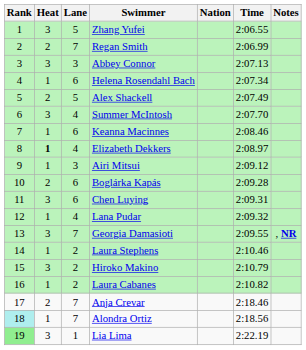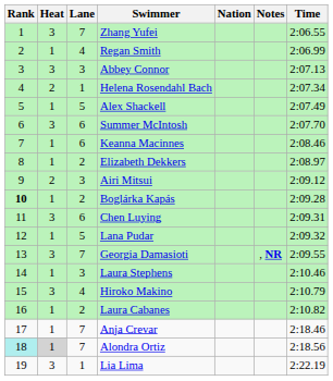 <table class="wikitable sortable mw-collapsible" style="text-align:center">
 <tr>
 <th scope="col">Rank</th>
 <th scope="col">Heat</th>
 <th scope="col">Lane</th>
 <th scope="col">Swimmer</th>
 <th scope="col">Nation</th>
+<th scope="col">Notes</th>
 <th scope="col">Time</th>
-<th scope="col">Notes</th>
 </tr>
 <tr bgcolor=bbf3bb>
 <td>1</td>
 <td>3</td>
-<td>5</td>
+<td>7</td>
 <td align="left"><a href='#'>Zhang Yufei</a></td>
 <td align=left></td>
+<td></td>
 <td>2:06.55</td>
-<td></td>
 </tr>
 <tr bgcolor=bbf3bb>
 <td>2</td>
-<td>2</td>
-<td>7</td>
+<td>1</td>
+<td>4</td>
 <td align="left"><a href='#'>Regan Smith</a></td>
 <td align=left></td>
+<td></td>
 <td>2:06.99</td>
-<td></td>
 </tr>
 <tr bgcolor=bbf3bb>
 <td>3</td>
 <td>3</td>
 <td>3</td>
 <td align="left"><a href='#'>Abbey Connor</a></td>
 <td align=left></td>
+<td></td>
 <td>2:07.13</td>
-<td></td>
 </tr>
 <tr bgcolor=bbf3bb>
 <td>4</td>
+<td>2</td>
 <td>1</td>
-<td>6</td>
 <td align="left"><a href='#'>Helena Rosendahl Bach</a></td>
 <td align=left></td>
+<td></td>
 <td>2:07.34</td>
-<td></td>
 </tr>
 <tr bgcolor=bbf3bb>
 <td>5</td>
-<td>2</td>
+<td>1</td>
 <td>5</td>
 <td align="left"><a href='#'>Alex Shackell</a></td>
 <td align=left></td>
+<td></td>
 <td>2:07.49</td>
-<td></td>
 </tr>
 <tr bgcolor=bbf3bb>
 <td>6</td>
 <td>3</td>
-<td>4</td>
+<td>6</td>
 <td align="left"><a href='#'>Summer McIntosh</a></td>
 <td align=left></td>
+<td></td>
 <td>2:07.70</td>
-<td></td>
 </tr>
 <tr bgcolor=bbf3bb>
 <td>7</td>
 <td>1</td>
 <td>6</td>
 <td align="left"><a href='#'>Keanna Macinnes</a></td>
 <td align=left></td>
+<td></td>
 <td>2:08.46</td>
-<td></td>
 </tr>
 <tr bgcolor=bbf3bb>
 <td>8</td>
-<td><strong>1</strong></td>
-<td>4</td>
+<td>1</td>
+<td>2</td>
 <td align="left"><a href='#'>Elizabeth Dekkers</a></td>
 <td align=left></td>
+<td></td>
 <td>2:08.97</td>
-<td></td>
 </tr>
 <tr bgcolor=bbf3bb>
 <td>9</td>
-<td>1</td>
+<td>2</td>
 <td>3</td>
 <td align="left"><a href='#'>Airi Mitsui</a></td>
 <td align=left></td>
+<td></td>
 <td>2:09.12</td>
-<td></td>
 </tr>
 <tr bgcolor=bbf3bb>
-<td>10</td>
+<td><strong>10</strong></td>
+<td>1</td>
 <td>2</td>
-<td>6</td>
 <td align="left"><a href='#'>Boglárka Kapás</a></td>
 <td align=left></td>
+<td></td>
 <td>2:09.28</td>
-<td></td>
 </tr>
 <tr bgcolor=bbf3bb>
 <td>11</td>
 <td>3</td>
 <td>6</td>
 <td align="left"><a href='#'>Chen Luying</a></td>
 <td align=left></td>
+<td></td>
 <td>2:09.31</td>
-<td></td>
 </tr>
 <tr bgcolor=bbf3bb>
 <td>12</td>
 <td>1</td>
-<td>4</td>
+<td>5</td>
 <td align="left"><a href='#'>Lana Pudar</a></td>
 <td align=left></td>
+<td></td>
 <td>2:09.32</td>
-<td></td>
 </tr>
 <tr bgcolor=bbf3bb>
 <td>13</td>
 <td>3</td>
 <td>7</td>
 <td align="left"><a href='#'>Georgia Damasioti</a></td>
 <td align=left></td>
+<td>, <strong><a href='#'>NR</a></strong></td>
 <td>2:09.55</td>
-<td>, <strong><a href='#'>NR</a></strong></td>
 </tr>
 <tr bgcolor=bbf3bb>
 <td>14</td>
 <td>1</td>
-<td>2</td>
+<td>3</td>
 <td align="left"><a href='#'>Laura Stephens</a></td>
 <td align=left></td>
+<td></td>
 <td>2:10.46</td>
-<td></td>
 </tr>
 <tr bgcolor=bbf3bb>
 <td>15</td>
 <td>3</td>
-<td>2</td>
+<td>4</td>
 <td align="left"><a href='#'>Hiroko Makino</a></td>
 <td align=left></td>
+<td></td>
 <td>2:10.79</td>
-<td></td>
 </tr>
 <tr bgcolor=bbf3bb>
 <td>16</td>
 <td>1</td>
 <td>2</td>
 <td align="left"><a href='#'>Laura Cabanes</a></td>
 <td align=left></td>
+<td></td>
 <td>2:10.82</td>
-<td></td>
 </tr>
 <tr>
 <td>17</td>
-<td>2</td>
+<td>1</td>
 <td>7</td>
 <td align="left"><a href='#'>Anja Crevar</a></td>
 <td align=left></td>
+<td></td>
 <td>2:18.46</td>
-<td></td>
 </tr>
 <tr>
 <td style="background: paleturquoise;">18</td>
-<td>1</td>
+<td style="background: lightgrey;">1</td>
 <td>7</td>
 <td align="left"><a href='#'>Alondra Ortiz</a></td>
 <td align=left></td>
+<td></td>
 <td>2:18.56</td>
-<td></td>
 </tr>
 <tr>
-<td style="background: lightgreen;">19</td>
+<td>19</td>
 <td>3</td>
 <td>1</td>
 <td align="left"><a href='#'>Lia Lima</a></td>
 <td align=left></td>
+<td></td>
 <td>2:22.19</td>
-<td></td>
 </tr>
 </table>
